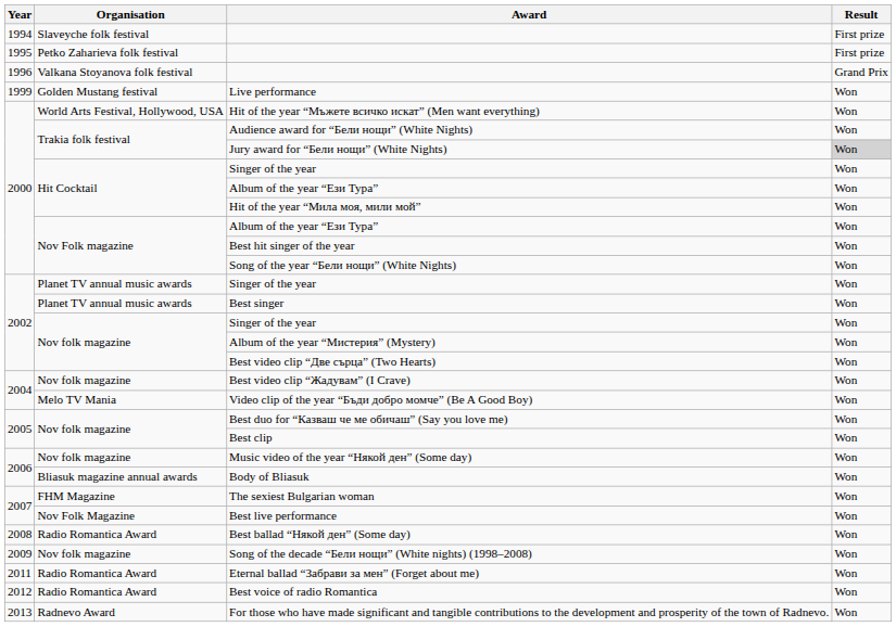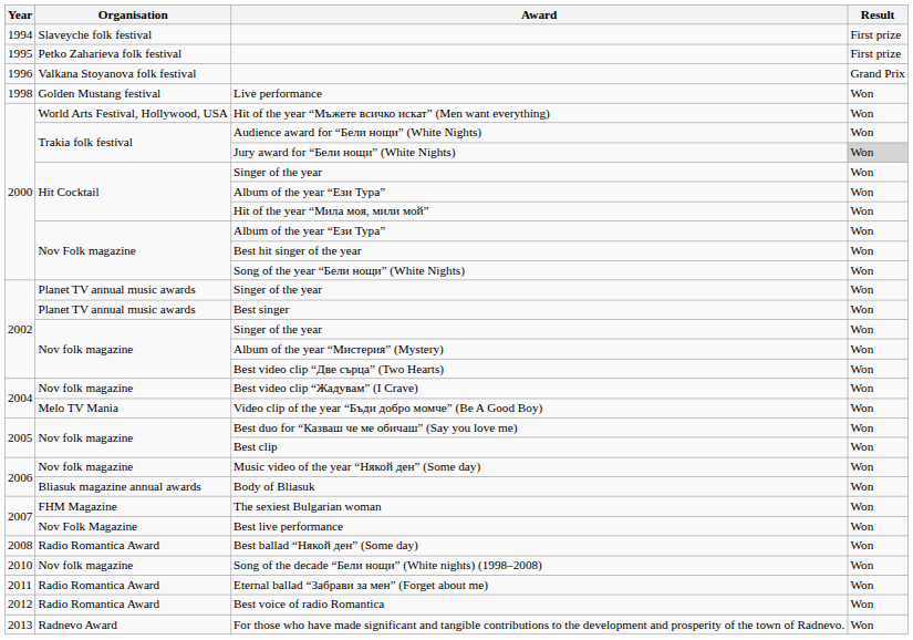 <table class="wikitable sortable">
 <tr>
 <th>Year</th>
 <th>Organisation</th>
 <th>Award</th>
 <th>Result</th>
 </tr>
 <tr>
 <td>1994</td>
 <td>Slaveyche folk festival</td>
 <td></td>
 <td>First prize</td>
 </tr>
 <tr>
 <td>1995</td>
 <td>Petko Zaharieva folk festival</td>
 <td></td>
 <td>First prize</td>
 </tr>
 <tr>
 <td>1996</td>
 <td>Valkana Stoyanova folk festival</td>
 <td></td>
 <td>Grand Prix</td>
 </tr>
 <tr>
-<td>1999</td>
+<td>1998</td>
 <td>Golden Mustang festival</td>
 <td>Live performance</td>
 <td>Won</td>
 </tr>
 <tr>
 <td rowspan="9">2000</td>
 <td>World Arts Festival, Hollywood, USA</td>
 <td>Hit of the year “Мъжете всичко искат” (Men want everything)</td>
 <td>Won</td>
 </tr>
 <tr>
 <td rowspan="2">Trakia folk festival</td>
 <td>Audience award for “Бели нощи” (White Nights)</td>
 <td>Won</td>
 </tr>
 <tr>
 <td>Jury award for “Бели нощи” (White Nights)</td>
 <td style="background: lightgrey;">Won</td>
 </tr>
 <tr>
 <td rowspan="3">Hit Cocktail</td>
 <td>Singer of the year</td>
 <td>Won</td>
 </tr>
 <tr>
 <td>Album of the year “Ези Тура”</td>
 <td>Won</td>
 </tr>
 <tr>
 <td>Hit of the year “Мила моя, мили мой”</td>
 <td>Won</td>
 </tr>
 <tr>
 <td rowspan="3">Nov Folk magazine</td>
 <td>Album of the year “Ези Тура”</td>
 <td>Won</td>
 </tr>
 <tr>
 <td>Best hit singer of the year</td>
 <td>Won</td>
 </tr>
 <tr>
 <td>Song of the year “Бели нощи” (White Nights)</td>
 <td>Won</td>
 </tr>
 <tr>
 <td rowspan="5">2002</td>
 <td>Planet TV annual music awards</td>
 <td>Singer of the year</td>
 <td>Won</td>
 </tr>
 <tr>
 <td>Planet TV annual music awards</td>
 <td>Best singer</td>
 <td>Won</td>
 </tr>
 <tr>
 <td rowspan="3">Nov folk magazine</td>
 <td>Singer of the year</td>
 <td>Won</td>
 </tr>
 <tr>
 <td>Album of the year “Мистерия” (Mystery)</td>
 <td>Won</td>
 </tr>
 <tr>
 <td>Best video clip “Две сърца” (Two Hearts)</td>
 <td>Won</td>
 </tr>
 <tr>
 <td rowspan="2">2004</td>
 <td>Nov folk magazine</td>
 <td>Best video clip “Жадувам” (I Crave)</td>
 <td>Won</td>
 </tr>
 <tr>
 <td>Melo TV Mania</td>
 <td>Video clip of the year “Бъди добро момче” (Be A Good Boy)</td>
 <td>Won</td>
 </tr>
 <tr>
 <td rowspan="2">2005</td>
 <td rowspan="2">Nov folk magazine</td>
 <td>Best duo for “Казваш че ме обичаш” (Say you love me)</td>
 <td>Won</td>
 </tr>
 <tr>
 <td>Best clip</td>
 <td>Won</td>
 </tr>
 <tr>
 <td rowspan="2">2006</td>
 <td>Nov folk magazine</td>
 <td>Music video of the year “Някой ден” (Some day)</td>
 <td>Won</td>
 </tr>
 <tr>
 <td>Bliasuk magazine annual awards</td>
 <td>Body of Bliasuk</td>
 <td>Won</td>
 </tr>
 <tr>
 <td rowspan="2">2007</td>
 <td>FHM Magazine</td>
 <td>The sexiest Bulgarian woman</td>
 <td>Won</td>
 </tr>
 <tr>
 <td>Nov Folk Magazine</td>
 <td>Best live performance</td>
 <td>Won</td>
 </tr>
 <tr>
 <td>2008</td>
 <td>Radio Romantica Award</td>
 <td>Best ballad “Някой ден” (Some day)</td>
 <td>Won</td>
 </tr>
 <tr>
-<td>2009</td>
+<td>2010</td>
 <td>Nov folk magazine</td>
 <td>Song of the decade “Бели нощи” (White nights) (1998–2008)</td>
 <td>Won</td>
 </tr>
 <tr>
 <td>2011</td>
 <td>Radio Romantica Award</td>
 <td>Eternal ballad “Забрави за мен” (Forget about me)</td>
 <td>Won</td>
 </tr>
 <tr>
 <td>2012</td>
 <td>Radio Romantica Award</td>
 <td>Best voice of radio Romantica</td>
 <td>Won</td>
 </tr>
 <tr>
 <td>2013</td>
 <td>Radnevo Award</td>
 <td>For those who have made significant and tangible contributions to the development and prosperity of the town of Radnevo.</td>
 <td>Won</td>
 </tr>
 </table>
